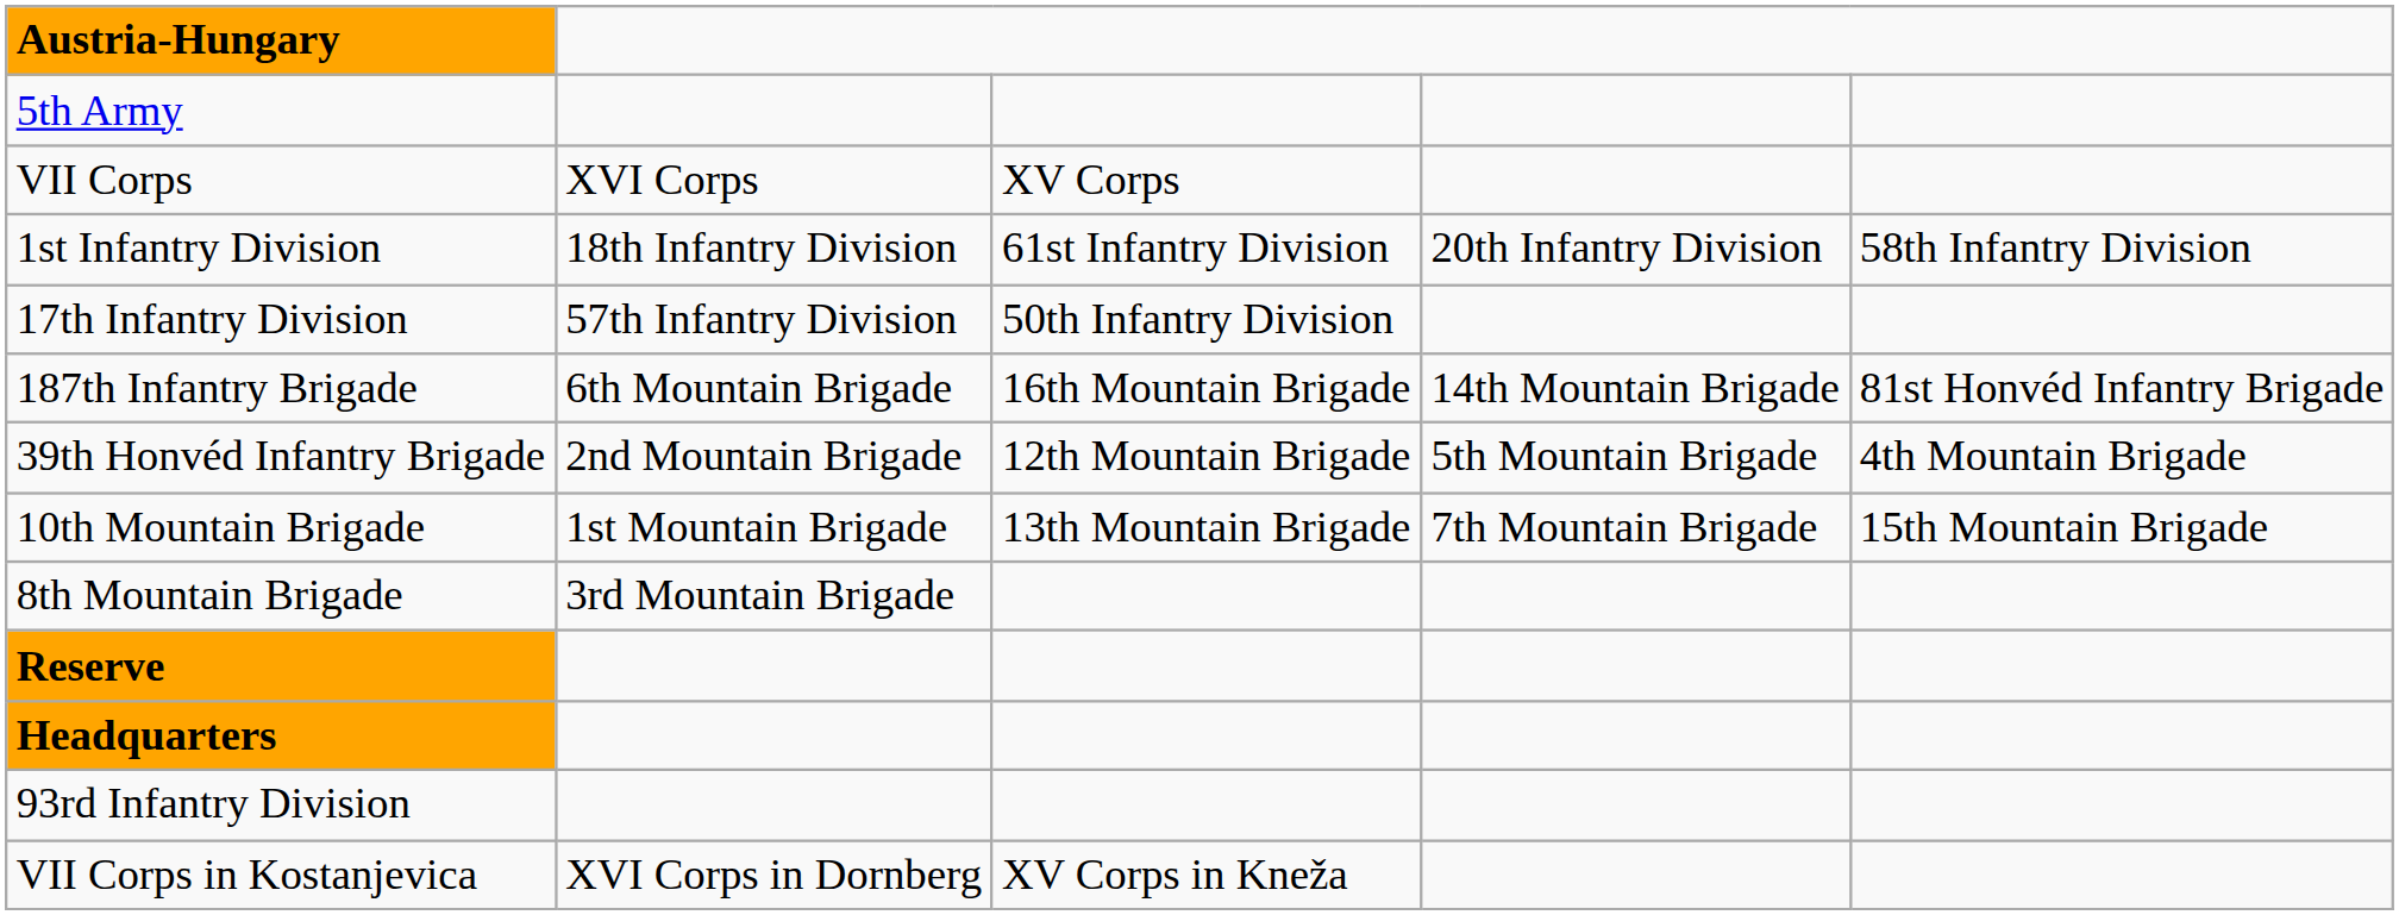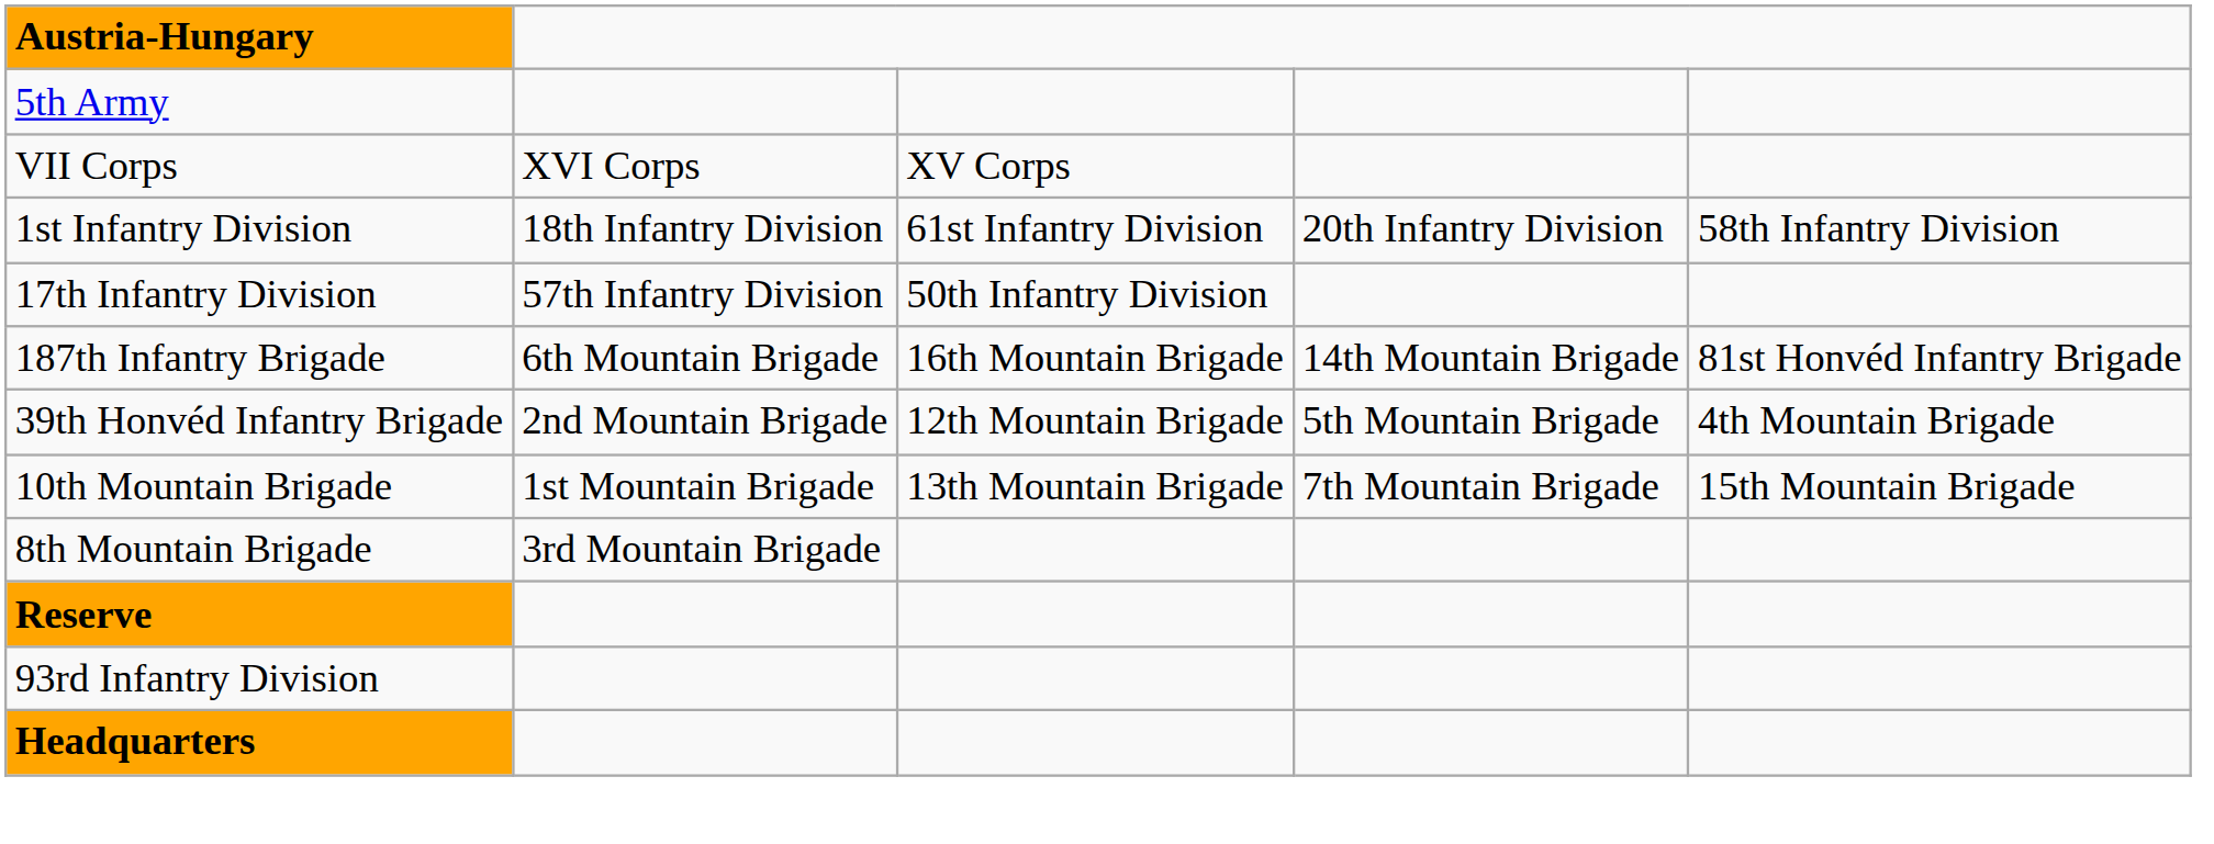 <table class="wikitable">
 <tr>
 <td bgcolor="#FFA500"><strong>Austria-Hungary</strong></td>
 </tr>
 <tr>
 <td><a href='#'>5th Army</a></td>
 <td></td>
 <td></td>
 <td></td>
 <td></td>
 </tr>
 <tr>
 <td>VII Corps</td>
 <td>XVI Corps</td>
 <td>XV Corps</td>
 <td></td>
 <td></td>
 </tr>
 <tr>
 <td>1st Infantry Division</td>
 <td>18th Infantry Division</td>
 <td>61st Infantry Division</td>
 <td>20th Infantry Division</td>
 <td>58th Infantry Division</td>
 </tr>
 <tr>
 <td>17th Infantry Division</td>
 <td>57th Infantry Division</td>
 <td>50th Infantry Division</td>
 <td></td>
 </tr>
 <tr>
 <td>187th Infantry Brigade</td>
 <td>6th Mountain Brigade</td>
 <td>16th Mountain Brigade</td>
 <td>14th Mountain Brigade</td>
 <td>81st Honvéd Infantry Brigade</td>
 </tr>
 <tr>
 <td>39th Honvéd Infantry Brigade</td>
 <td>2nd Mountain Brigade</td>
 <td>12th Mountain Brigade</td>
 <td>5th Mountain Brigade</td>
 <td>4th Mountain Brigade</td>
 </tr>
 <tr>
 <td>10th Mountain Brigade</td>
 <td>1st Mountain Brigade</td>
 <td>13th Mountain Brigade</td>
 <td>7th Mountain Brigade</td>
 <td>15th Mountain Brigade</td>
 </tr>
 <tr>
 <td>8th Mountain Brigade</td>
 <td>3rd Mountain Brigade</td>
 <td></td>
 <td></td>
 <td></td>
 </tr>
 <tr>
 <td bgcolor="#FFA500"><strong>Reserve</strong></td>
 <td></td>
 <td></td>
 <td></td>
 <td></td>
 </tr>
 <tr>
-<td bgcolor="#FFA500"><strong>Headquarters</strong></td>
-<td></td>
-<td></td>
-<td></td>
-<td></td>
-</tr>
-<tr>
 <td>93rd Infantry Division</td>
 <td></td>
 <td></td>
 <td></td>
 <td></td>
 </tr>
 <tr>
-<td>VII Corps in Kostanjevica</td>
-<td>XVI Corps in Dornberg</td>
-<td>XV Corps in Kneža</td>
+<td bgcolor="#FFA500"><strong>Headquarters</strong></td>
+<td></td>
+<td></td>
 <td></td>
 <td></td>
 </tr>
 </table>
